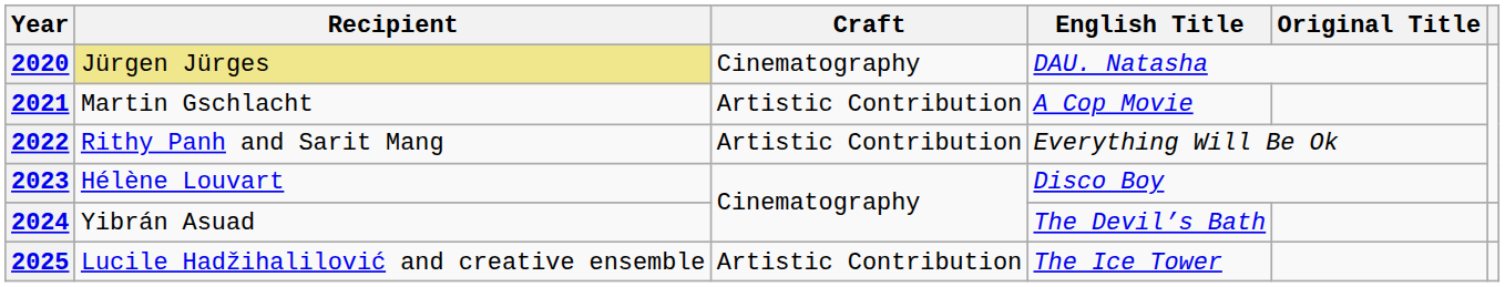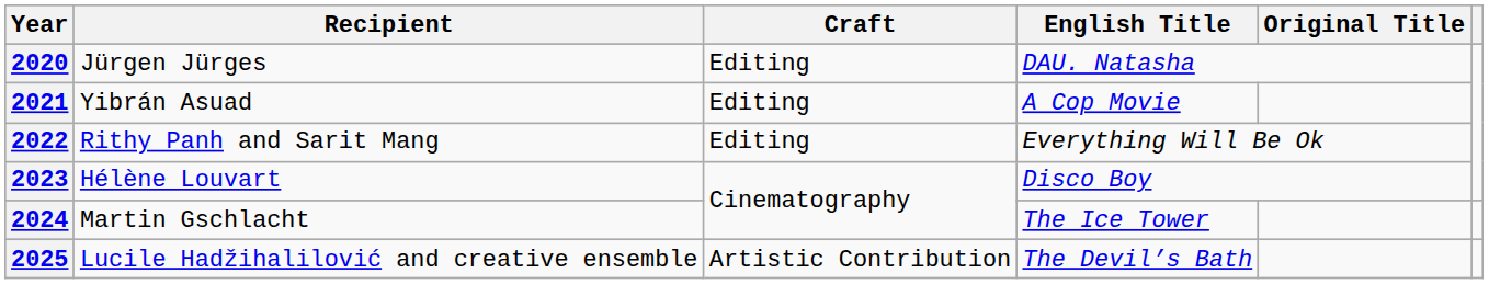 <table class="wikitable plainrowheaders">
 <tr>
 <th>Year</th>
 <th>Recipient</th>
 <th>Craft</th>
 <th scope="col">English Title</th>
 <th scope="col">Original Title</th>
 <th scope="col" class="unsortable"></th>
 </tr>
 <tr>
 <th><a href='#'>2020</a></th>
-<td style="background: khaki;">Jürgen Jürges</td>
-<td>Cinematography</td>
+<td>Jürgen Jürges</td>
+<td>Editing</td>
 <td colspan="2"><em><a href='#'>DAU. Natasha</a></em></td>
 <td rowspan="4"></td>
 </tr>
 <tr>
 <th><a href='#'>2021</a></th>
-<td>Martin Gschlacht</td>
-<td>Artistic Contribution</td>
+<td>Yibrán Asuad</td>
+<td>Editing</td>
 <td><em><a href='#'>A Cop Movie</a></em></td>
 <td><em></em></td>
 </tr>
 <tr>
 <th><a href='#'>2022</a></th>
 <td><a href='#'>Rithy Panh</a> and Sarit Mang</td>
-<td>Artistic Contribution</td>
+<td>Editing</td>
 <td colspan="2"><em>Everything Will Be Ok</em></td>
 </tr>
 <tr>
 <th><a href='#'>2023</a></th>
 <td><a href='#'>Hélène Louvart</a></td>
 <td rowspan="2">Cinematography</td>
 <td colspan="2"><em><a href='#'>Disco Boy</a></em></td>
 </tr>
 <tr>
 <th><a href='#'>2024</a></th>
-<td>Yibrán Asuad</td>
-<td><em><a href='#'>The Devil’s Bath</a></em></td>
+<td>Martin Gschlacht</td>
+<td><em><a href='#'>The Ice Tower</a></em></td>
 <td><em></em></td>
 <td></td>
 </tr>
 <tr>
 <th><a href='#'>2025</a></th>
 <td><a href='#'>Lucile Hadžihalilović</a> and creative ensemble</td>
 <td>Artistic Contribution</td>
-<td><em><a href='#'>The Ice Tower</a></em></td>
+<td><em><a href='#'>The Devil’s Bath</a></em></td>
 <td><em></em></td>
 <td></td>
 </tr>
 </table>
